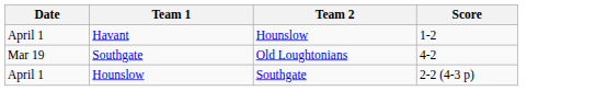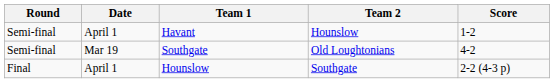 <table class="wikitable" style="font-size: 100%">
 <tr>
+<th width=100>Round</th>
 <th width=100>Date</th>
 <th width=200>Team 1</th>
 <th width=200>Team 2</th>
 <th width=120>Score</th>
 </tr>
 <tr>
+<td>Semi-final </td>
 <td>April 1</td>
 <td><a href='#'>Havant</a></td>
 <td><a href='#'>Hounslow</a></td>
 <td>1-2</td>
 </tr>
 <tr>
+<td>Semi-final </td>
 <td>Mar 19</td>
 <td><a href='#'>Southgate</a></td>
 <td><a href='#'>Old Loughtonians</a></td>
 <td>4-2</td>
 </tr>
 <tr>
+<td>Final </td>
 <td>April 1</td>
 <td><a href='#'>Hounslow</a></td>
 <td><a href='#'>Southgate</a></td>
 <td>2-2 (4-3 p)</td>
 </tr>
 </table>
